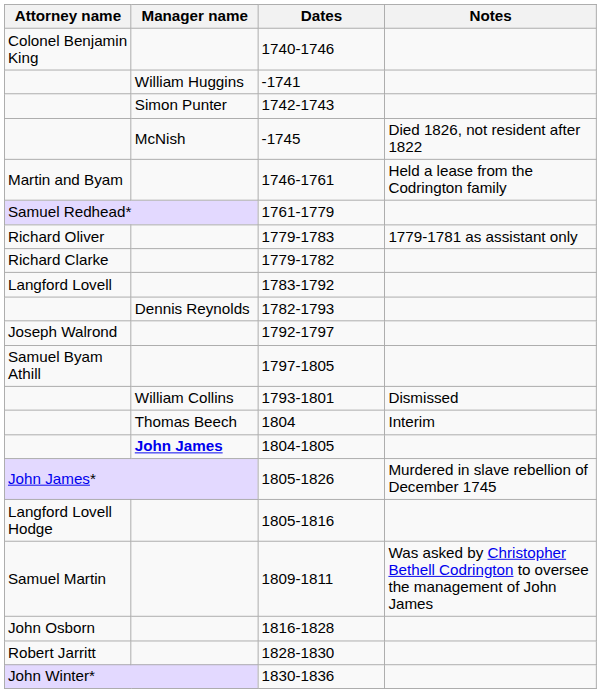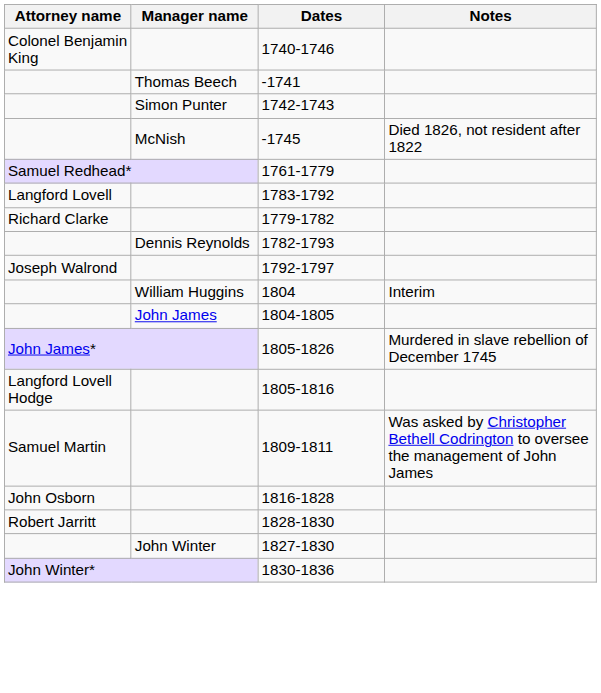 <table class="wikitable" style="width:100%;">
 <tr>
 <th width="15%">Attorney name</th>
 <th width="15%">Manager name</th>
 <th width="15%">Dates</th>
 <th width="25%">Notes</th>
 </tr>
 <tr>
 <td>Colonel Benjamin King</td>
 <td></td>
 <td>1740-1746</td>
 <td></td>
 </tr>
 <tr>
 <td></td>
-<td>William Huggins</td>
+<td>Thomas Beech</td>
 <td>-1741</td>
 <td></td>
 </tr>
 <tr>
 <td></td>
 <td>Simon Punter</td>
 <td>1742-1743</td>
 <td></td>
 </tr>
 <tr>
 <td></td>
 <td>McNish</td>
 <td>-1745</td>
 <td>Died 1826, not resident after 1822</td>
 </tr>
 <tr>
-<td>Martin and Byam</td>
-<td></td>
-<td>1746-1761</td>
-<td>Held a lease from the Codrington family</td>
-</tr>
-<tr>
 <td colspan="2" style="background:#e3d9ff;" align="left">Samuel Redhead*</td>
 <td>1761-1779</td>
-<td></td>
-</tr>
-<tr>
-<td>Richard Oliver</td>
-<td></td>
-<td>1779-1783</td>
-<td>1779-1781 as assistant only</td>
-</tr>
-<tr>
-<td>Richard Clarke</td>
-<td></td>
-<td>1779-1782</td>
 <td></td>
 </tr>
 <tr>
 <td>Langford Lovell</td>
 <td></td>
 <td>1783-1792</td>
+<td></td>
+</tr>
+<tr>
+<td>Richard Clarke</td>
+<td></td>
+<td>1779-1782</td>
 <td></td>
 </tr>
 <tr>
 <td></td>
 <td>Dennis Reynolds</td>
 <td>1782-1793</td>
 <td></td>
 </tr>
 <tr>
 <td>Joseph Walrond</td>
 <td></td>
 <td>1792-1797</td>
 <td></td>
 </tr>
 <tr>
-<td>Samuel Byam Athill</td>
 <td></td>
-<td>1797-1805</td>
-<td></td>
-</tr>
-<tr>
-<td></td>
-<td>William Collins</td>
-<td>1793-1801</td>
-<td>Dismissed</td>
-</tr>
-<tr>
-<td></td>
-<td>Thomas Beech</td>
+<td>William Huggins</td>
 <td>1804</td>
 <td>Interim</td>
 </tr>
 <tr>
 <td></td>
-<td><strong><a href='#'>John James</a></strong></td>
+<td><a href='#'>John James</a></td>
 <td>1804-1805</td>
 <td></td>
 </tr>
 <tr>
 <td colspan="2" style="background:#e3d9ff;" align="left"><a href='#'>John James</a>*</td>
 <td>1805-1826</td>
 <td>Murdered in slave rebellion of December 1745</td>
 </tr>
 <tr>
 <td>Langford Lovell Hodge</td>
 <td></td>
 <td>1805-1816</td>
 <td></td>
 </tr>
 <tr>
 <td>Samuel Martin</td>
 <td></td>
 <td>1809-1811</td>
 <td>Was asked by <a href='#'>Christopher Bethell Codrington</a> to oversee the management of John James</td>
 </tr>
 <tr>
 <td>John Osborn</td>
 <td></td>
 <td>1816-1828</td>
 <td></td>
 </tr>
 <tr>
 <td>Robert Jarritt</td>
 <td></td>
 <td>1828-1830</td>
 <td></td>
 </tr>
 <tr>
+<td></td>
+<td>John Winter</td>
+<td>1827-1830</td>
+<td></td>
+</tr>
+<tr>
 <td colspan="2" style="background:#e3d9ff;" align="left">John Winter*</td>
 <td>1830-1836</td>
 </tr>
 </table>
